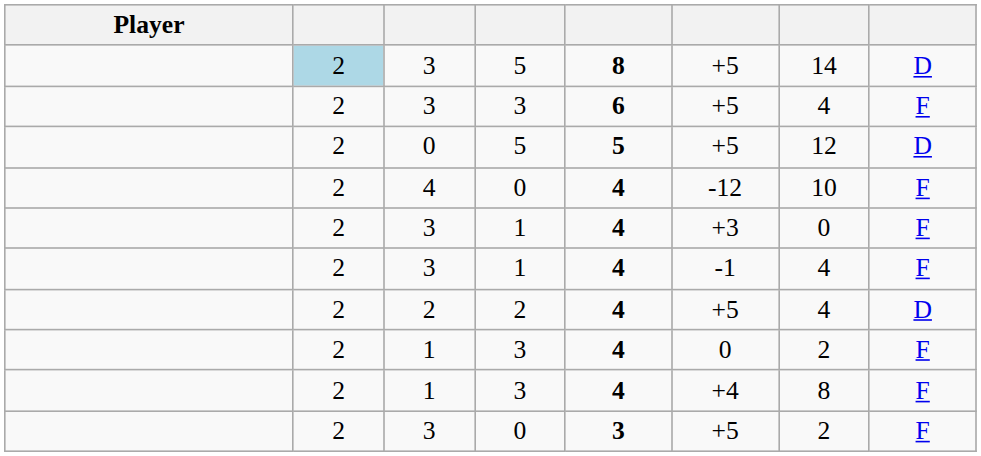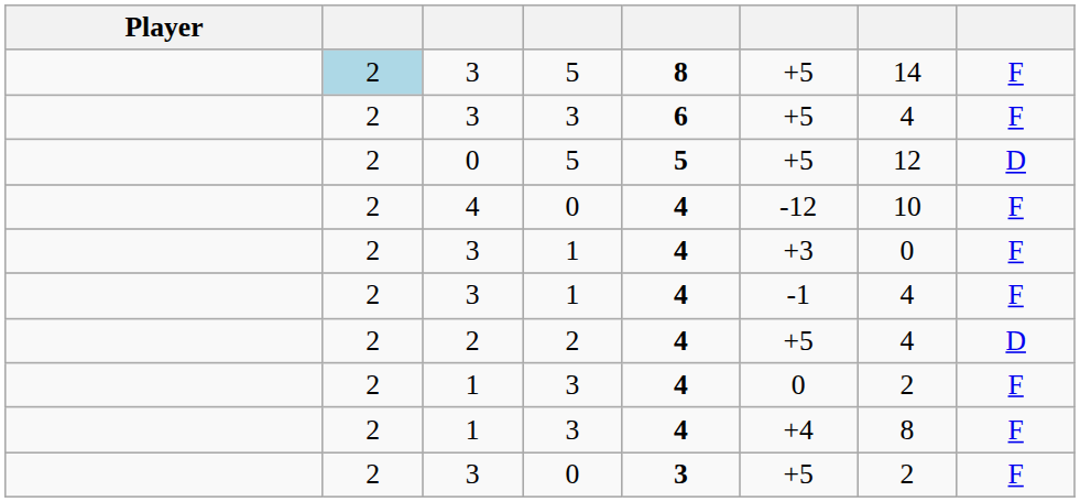 <table class="wikitable sortable" style="text-align:center;">
 <tr>
 <th width="175px">Player</th>
 <th width="50px"></th>
 <th width="50px"></th>
 <th width="50px"></th>
 <th width="60px"></th>
 <th width="60px"></th>
 <th width="50px"></th>
 <th width="60px"></th>
 </tr>
 <tr>
 <td align="left"> </td>
 <td style="background: lightblue;">2</td>
 <td>3</td>
 <td>5</td>
 <td><strong>8</strong></td>
 <td>+5</td>
 <td>14</td>
-<td><a href='#'>D</a></td>
+<td><a href='#'>F</a></td>
 </tr>
 <tr>
 <td align="left"> </td>
 <td>2</td>
 <td>3</td>
 <td>3</td>
 <td><strong>6</strong></td>
 <td>+5</td>
 <td>4</td>
 <td><a href='#'>F</a></td>
 </tr>
 <tr>
 <td align="left"> </td>
 <td>2</td>
 <td>0</td>
 <td>5</td>
 <td><strong>5</strong></td>
 <td>+5</td>
 <td>12</td>
 <td><a href='#'>D</a></td>
 </tr>
 <tr>
 <td align="left"> </td>
 <td>2</td>
 <td>4</td>
 <td>0</td>
 <td><strong>4</strong></td>
 <td>-12</td>
 <td>10</td>
 <td><a href='#'>F</a></td>
 </tr>
 <tr>
 <td align="left"> </td>
 <td>2</td>
 <td>3</td>
 <td>1</td>
 <td><strong>4</strong></td>
 <td>+3</td>
 <td>0</td>
 <td><a href='#'>F</a></td>
 </tr>
 <tr>
 <td align="left"> </td>
 <td>2</td>
 <td>3</td>
 <td>1</td>
 <td><strong>4</strong></td>
 <td>-1</td>
 <td>4</td>
 <td><a href='#'>F</a></td>
 </tr>
 <tr>
 <td align="left"> </td>
 <td>2</td>
 <td>2</td>
 <td>2</td>
 <td><strong>4</strong></td>
 <td>+5</td>
 <td>4</td>
 <td><a href='#'>D</a></td>
 </tr>
 <tr>
 <td align="left"> </td>
 <td>2</td>
 <td>1</td>
 <td>3</td>
 <td><strong>4</strong></td>
 <td>0</td>
 <td>2</td>
 <td><a href='#'>F</a></td>
 </tr>
 <tr>
 <td align="left"> </td>
 <td>2</td>
 <td>1</td>
 <td>3</td>
 <td><strong>4</strong></td>
 <td>+4</td>
 <td>8</td>
 <td><a href='#'>F</a></td>
 </tr>
 <tr>
 <td align="left"> </td>
 <td>2</td>
 <td>3</td>
 <td>0</td>
 <td><strong>3</strong></td>
 <td>+5</td>
 <td>2</td>
 <td><a href='#'>F</a></td>
 </tr>
 </table>
